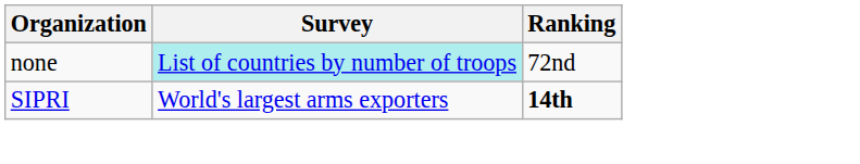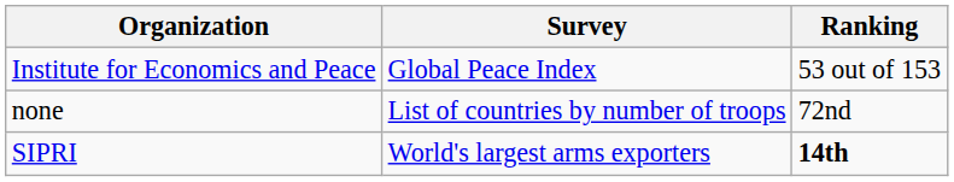 <table class="wikitable">
 <tr>
 <th>Organization</th>
 <th>Survey</th>
 <th>Ranking</th>
 </tr>
 <tr>
+<td><a href='#'>Institute for Economics and Peace</a></td>
+<td><a href='#'>Global Peace Index</a></td>
+<td>53 out of 153</td>
+</tr>
+<tr>
 <td>none</td>
-<td style="background: paleturquoise;"><a href='#'>List of countries by number of troops</a></td>
+<td><a href='#'>List of countries by number of troops</a></td>
 <td>72nd</td>
 </tr>
 <tr>
 <td><a href='#'>SIPRI</a></td>
 <td><a href='#'>World's largest arms exporters</a></td>
 <td><strong>14th</strong></td>
 </tr>
 </table>
